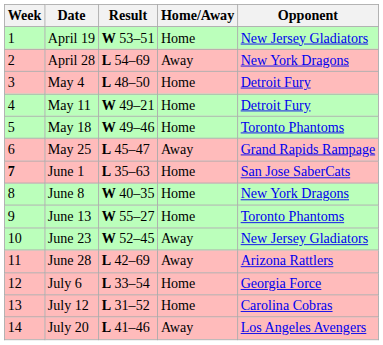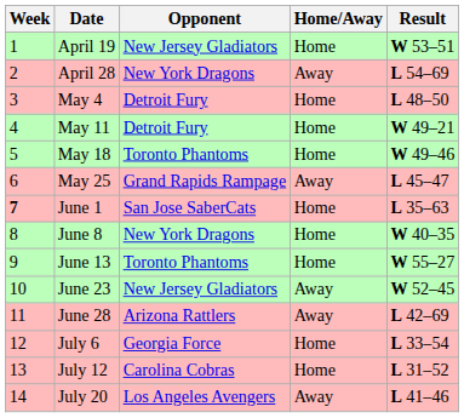 <table class="wikitable">
 <tr>
 <th>Week</th>
 <th>Date</th>
+<th>Opponent</th>
+<th>Home/Away</th>
 <th>Result</th>
-<th>Home/Away</th>
-<th>Opponent</th>
 </tr>
 <tr bgcolor="bbffbb">
 <td>1</td>
 <td>April 19</td>
+<td><a href='#'>New Jersey Gladiators</a></td>
+<td>Home</td>
 <td><strong>W</strong> 53–51</td>
-<td>Home</td>
-<td><a href='#'>New Jersey Gladiators</a></td>
 </tr>
 <tr bgcolor="ffbbbb">
 <td>2</td>
 <td>April 28</td>
+<td><a href='#'>New York Dragons</a></td>
+<td>Away</td>
 <td><strong>L</strong> 54–69</td>
-<td>Away</td>
-<td><a href='#'>New York Dragons</a></td>
 </tr>
 <tr bgcolor="ffbbbb">
 <td>3</td>
 <td>May 4</td>
+<td><a href='#'>Detroit Fury</a></td>
+<td>Home</td>
 <td><strong>L</strong> 48–50</td>
-<td>Home</td>
-<td><a href='#'>Detroit Fury</a></td>
 </tr>
 <tr bgcolor="bbffbb">
 <td>4</td>
 <td>May 11</td>
+<td><a href='#'>Detroit Fury</a></td>
+<td>Home</td>
 <td><strong>W</strong> 49–21</td>
-<td>Home</td>
-<td><a href='#'>Detroit Fury</a></td>
 </tr>
 <tr bgcolor="bbffbb">
 <td>5</td>
 <td>May 18</td>
+<td><a href='#'>Toronto Phantoms</a></td>
+<td>Home</td>
 <td><strong>W</strong> 49–46</td>
-<td>Home</td>
-<td><a href='#'>Toronto Phantoms</a></td>
 </tr>
 <tr bgcolor="ffbbbb">
 <td>6</td>
 <td>May 25</td>
+<td><a href='#'>Grand Rapids Rampage</a></td>
+<td>Away</td>
 <td><strong>L</strong> 45–47</td>
-<td>Away</td>
-<td><a href='#'>Grand Rapids Rampage</a></td>
 </tr>
 <tr bgcolor="ffbbbb">
 <td><strong>7</strong></td>
 <td>June 1</td>
+<td><a href='#'>San Jose SaberCats</a></td>
+<td>Home</td>
 <td><strong>L</strong> 35–63</td>
-<td>Home</td>
-<td><a href='#'>San Jose SaberCats</a></td>
 </tr>
 <tr bgcolor="bbffbb">
 <td>8</td>
 <td>June 8</td>
+<td><a href='#'>New York Dragons</a></td>
+<td>Home</td>
 <td><strong>W</strong> 40–35</td>
-<td>Home</td>
-<td><a href='#'>New York Dragons</a></td>
 </tr>
 <tr bgcolor="bbffbb">
 <td>9</td>
 <td>June 13</td>
+<td><a href='#'>Toronto Phantoms</a></td>
+<td>Home</td>
 <td><strong>W</strong> 55–27</td>
-<td>Home</td>
-<td><a href='#'>Toronto Phantoms</a></td>
 </tr>
 <tr bgcolor="bbffbb">
 <td>10</td>
 <td>June 23</td>
+<td><a href='#'>New Jersey Gladiators</a></td>
+<td>Away</td>
 <td><strong>W</strong> 52–45</td>
-<td>Away</td>
-<td><a href='#'>New Jersey Gladiators</a></td>
 </tr>
 <tr bgcolor="ffbbbb">
 <td>11</td>
 <td>June 28</td>
+<td><a href='#'>Arizona Rattlers</a></td>
+<td>Away</td>
 <td><strong>L</strong> 42–69</td>
-<td>Away</td>
-<td><a href='#'>Arizona Rattlers</a></td>
 </tr>
 <tr bgcolor="ffbbbb">
 <td>12</td>
 <td>July 6</td>
+<td><a href='#'>Georgia Force</a></td>
+<td>Home</td>
 <td><strong>L</strong> 33–54</td>
-<td>Home</td>
-<td><a href='#'>Georgia Force</a></td>
 </tr>
 <tr bgcolor="ffbbbb">
 <td>13</td>
 <td>July 12</td>
+<td><a href='#'>Carolina Cobras</a></td>
+<td>Home</td>
 <td><strong>L</strong> 31–52</td>
-<td>Home</td>
-<td><a href='#'>Carolina Cobras</a></td>
 </tr>
 <tr bgcolor="ffbbbb">
 <td>14</td>
 <td>July 20</td>
+<td><a href='#'>Los Angeles Avengers</a></td>
+<td>Away</td>
 <td><strong>L</strong> 41–46</td>
-<td>Away</td>
-<td><a href='#'>Los Angeles Avengers</a></td>
 </tr>
 </table>
